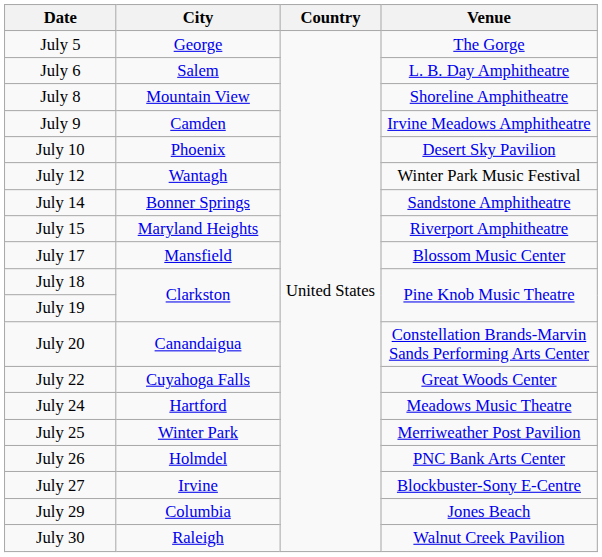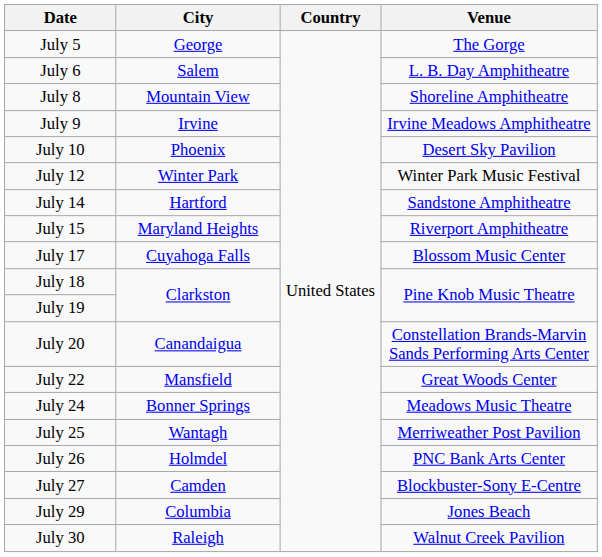 <table class="wikitable" style="text-align:center;">
 <tr>
 <th style="width:100px;">Date</th>
 <th style="width:150px;">City</th>
 <th style="width:90px;">Country</th>
 <th style="width:200px;">Venue</th>
 </tr>
 <tr>
 <td>July 5</td>
 <td><a href='#'>George</a></td>
 <td rowspan="19">United States</td>
 <td><a href='#'>The Gorge</a></td>
 </tr>
 <tr>
 <td>July 6</td>
 <td><a href='#'>Salem</a></td>
 <td><a href='#'>L. B. Day Amphitheatre</a></td>
 </tr>
 <tr>
 <td>July 8</td>
 <td><a href='#'>Mountain View</a></td>
 <td><a href='#'>Shoreline Amphitheatre</a></td>
 </tr>
 <tr>
 <td>July 9</td>
-<td><a href='#'>Camden</a></td>
+<td><a href='#'>Irvine</a></td>
 <td><a href='#'>Irvine Meadows Amphitheatre</a></td>
 </tr>
 <tr>
 <td>July 10</td>
 <td><a href='#'>Phoenix</a></td>
 <td><a href='#'>Desert Sky Pavilion</a></td>
 </tr>
 <tr>
 <td>July 12</td>
-<td><a href='#'>Wantagh</a></td>
+<td><a href='#'>Winter Park</a></td>
 <td>Winter Park Music Festival</td>
 </tr>
 <tr>
 <td>July 14</td>
-<td><a href='#'>Bonner Springs</a></td>
+<td><a href='#'>Hartford</a></td>
 <td><a href='#'>Sandstone Amphitheatre</a></td>
 </tr>
 <tr>
 <td>July 15</td>
 <td><a href='#'>Maryland Heights</a></td>
 <td><a href='#'>Riverport Amphitheatre</a></td>
 </tr>
 <tr>
 <td>July 17</td>
-<td><a href='#'>Mansfield</a></td>
+<td><a href='#'>Cuyahoga Falls</a></td>
 <td><a href='#'>Blossom Music Center</a></td>
 </tr>
 <tr>
 <td>July 18</td>
 <td rowspan="2"><a href='#'>Clarkston</a></td>
 <td rowspan="2"><a href='#'>Pine Knob Music Theatre</a></td>
 </tr>
 <tr>
 <td>July 19</td>
 </tr>
 <tr>
 <td>July 20</td>
 <td><a href='#'>Canandaigua</a></td>
 <td><a href='#'>Constellation Brands-Marvin Sands Performing Arts Center</a></td>
 </tr>
 <tr>
 <td>July 22</td>
-<td><a href='#'>Cuyahoga Falls</a></td>
+<td><a href='#'>Mansfield</a></td>
 <td><a href='#'>Great Woods Center</a></td>
 </tr>
 <tr>
 <td>July 24</td>
-<td><a href='#'>Hartford</a></td>
+<td><a href='#'>Bonner Springs</a></td>
 <td><a href='#'>Meadows Music Theatre</a></td>
 </tr>
 <tr>
 <td>July 25</td>
-<td><a href='#'>Winter Park</a></td>
+<td><a href='#'>Wantagh</a></td>
 <td><a href='#'>Merriweather Post Pavilion</a></td>
 </tr>
 <tr>
 <td>July 26</td>
 <td><a href='#'>Holmdel</a></td>
 <td><a href='#'>PNC Bank Arts Center</a></td>
 </tr>
 <tr>
 <td>July 27</td>
-<td><a href='#'>Irvine</a></td>
+<td><a href='#'>Camden</a></td>
 <td><a href='#'>Blockbuster-Sony E-Centre</a></td>
 </tr>
 <tr>
 <td>July 29</td>
 <td><a href='#'>Columbia</a></td>
 <td><a href='#'>Jones Beach</a></td>
 </tr>
 <tr>
 <td>July 30</td>
 <td><a href='#'>Raleigh</a></td>
 <td><a href='#'>Walnut Creek Pavilion</a></td>
 </tr>
 </table>
